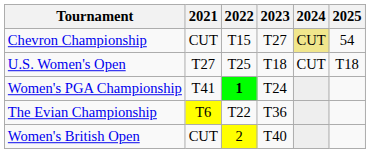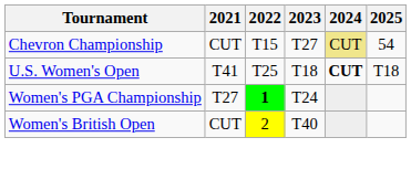 <table class="wikitable" style="font-size:95%;text-align:center;">
 <tr>
 <th>Tournament</th>
 <th>2021</th>
 <th>2022</th>
 <th>2023</th>
 <th>2024</th>
 <th>2025</th>
 </tr>
 <tr>
 <td align=left><a href='#'>Chevron Championship</a></td>
 <td>CUT</td>
 <td>T15</td>
 <td>T27</td>
 <td style="background: khaki;">CUT</td>
 <td>54</td>
 </tr>
 <tr>
 <td align=left><a href='#'>U.S. Women's Open</a></td>
-<td>T27</td>
+<td>T41</td>
 <td>T25</td>
 <td>T18</td>
-<td>CUT</td>
+<td><strong>CUT</strong></td>
 <td>T18</td>
 </tr>
 <tr>
 <td align=left><a href='#'>Women's PGA Championship</a></td>
-<td>T41</td>
+<td>T27</td>
 <td style="background:lime;"><strong>1</strong></td>
 <td>T24</td>
-<td style="background:#eeeeee;"></td>
-<td></td>
-</tr>
-<tr>
-<td align=left><a href='#'>The Evian Championship</a></td>
-<td style="background:yellow;">T6</td>
-<td>T22</td>
-<td>T36</td>
 <td style="background:#eeeeee;"></td>
 <td></td>
 </tr>
 <tr>
 <td align=left><a href='#'>Women's British Open</a></td>
 <td>CUT</td>
 <td style="background:yellow;">2</td>
 <td>T40</td>
 <td style="background:#eeeeee;"></td>
 <td></td>
 </tr>
 </table>
